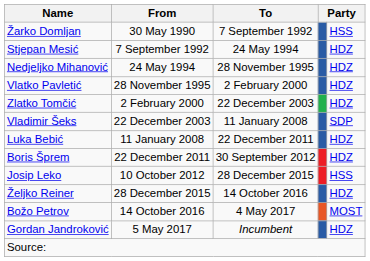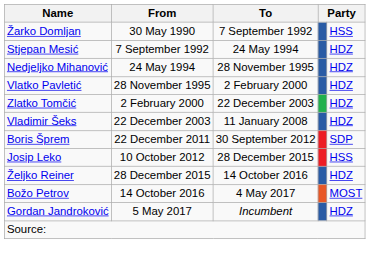 <table class="wikitable">
 <tr>
 <th>Name</th>
 <th>From</th>
 <th>To</th>
 <th colspan=2>Party</th>
 </tr>
 <tr>
 <td><a href='#'>Žarko Domljan</a></td>
 <td align=center>30 May 1990</td>
 <td align=center>7 September 1992</td>
 <td width=5px style="background-color:#295BA5"></td>
 <td><a href='#'>HSS</a></td>
 </tr>
 <tr>
 <td><a href='#'>Stjepan Mesić</a></td>
 <td align=center>7 September 1992</td>
 <td align=center>24 May 1994</td>
 <td width=5px style="background-color:#295BA5"></td>
 <td><a href='#'>HDZ</a></td>
 </tr>
 <tr>
 <td><a href='#'>Nedjeljko Mihanović</a></td>
 <td align=center>24 May 1994</td>
 <td align=center>28 November 1995</td>
 <td width=5px style="background-color:#295BA5"></td>
 <td><a href='#'>HDZ</a></td>
 </tr>
 <tr>
 <td><a href='#'>Vlatko Pavletić</a></td>
 <td align=center>28 November 1995</td>
 <td align=center>2 February 2000</td>
 <td width=5px style="background-color:#295BA5"></td>
 <td><a href='#'>HDZ</a></td>
 </tr>
 <tr>
 <td><a href='#'>Zlatko Tomčić</a></td>
 <td align=center>2 February 2000</td>
 <td align=center>22 December 2003</td>
 <td width=5px style="background-color:#22B14D"></td>
 <td><a href='#'>HDZ</a></td>
 </tr>
 <tr>
 <td><a href='#'>Vladimir Šeks</a></td>
 <td align=center>22 December 2003</td>
 <td align=center>11 January 2008</td>
 <td width=5px style="background-color:#295BA5"></td>
-<td><a href='#'>SDP</a></td>
-</tr>
-<tr>
-<td><a href='#'>Luka Bebić</a></td>
-<td align=center>11 January 2008</td>
-<td align=center>22 December 2011</td>
-<td width=5px style="background-color:#295BA5"></td>
 <td><a href='#'>HDZ</a></td>
 </tr>
 <tr>
 <td><a href='#'>Boris Šprem</a></td>
 <td align=center>22 December 2011</td>
 <td align=center>30 September 2012</td>
 <td width=5px style="background-color:#ED1C24"></td>
-<td><a href='#'>HDZ</a></td>
+<td><a href='#'>SDP</a></td>
 </tr>
 <tr>
 <td><a href='#'>Josip Leko</a></td>
 <td align=center>10 October 2012</td>
 <td align=center>28 December 2015</td>
 <td width=5px style="background-color:#ED1C24"></td>
 <td><a href='#'>HSS</a></td>
 </tr>
 <tr>
 <td><a href='#'>Željko Reiner</a></td>
 <td align=center>28 December 2015</td>
 <td align=center>14 October 2016</td>
 <td width=5px style="background-color:#295BA5"></td>
 <td><a href='#'>HDZ</a></td>
 </tr>
 <tr>
 <td><a href='#'>Božo Petrov</a></td>
 <td align=center>14 October 2016</td>
 <td align=center>4 May 2017</td>
 <td width=5px style="background-color:#E85726"></td>
 <td><a href='#'>MOST</a></td>
 </tr>
 <tr>
 <td><a href='#'>Gordan Jandroković</a></td>
 <td align=center>5 May 2017</td>
 <td align=center><em>Incumbent</em></td>
 <td width=5px style="background-color:#295BA5"></td>
 <td><a href='#'>HDZ</a></td>
 </tr>
 <tr>
 <td colspan=5>Source: </td>
 </tr>
 </table>
